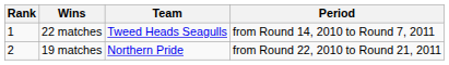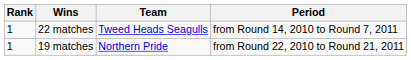 <table class="wikitable">
 <tr>
 <th>Rank</th>
 <th>Wins</th>
 <th>Team</th>
 <th>Period</th>
 </tr>
 <tr>
 <td>1</td>
 <td>22 matches</td>
 <td> <a href='#'>Tweed Heads Seagulls</a></td>
 <td>from Round 14, 2010 to Round 7, 2011</td>
 </tr>
 <tr>
-<td>2</td>
+<td>1</td>
 <td>19 matches</td>
 <td> <a href='#'>Northern Pride</a></td>
 <td>from Round 22, 2010 to Round 21, 2011</td>
 </tr>
 </table>
